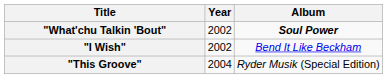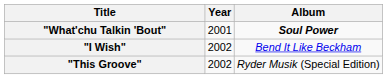 <table class="wikitable plainrowheaders" style="text-align:center;" border="1">
 <tr>
 <th scope="col" style="width:18em;">Title</th>
 <th scope="col">Year</th>
 <th scope="col">Album</th>
 </tr>
 <tr>
 <th scope="row">"What'chu Talkin 'Bout"</th>
-<td>2002</td>
+<td>2001</td>
 <td><strong><em>Soul Power</em></strong></td>
 </tr>
 <tr>
 <th scope="row">"I Wish"</th>
 <td>2002</td>
 <td><em><a href='#'>Bend It Like Beckham</a></em></td>
 </tr>
 <tr>
 <th scope="row">"This Groove"<br></th>
-<td>2004</td>
+<td>2002</td>
 <td><em>Ryder Musik</em> (Special Edition)</td>
 </tr>
 </table>
